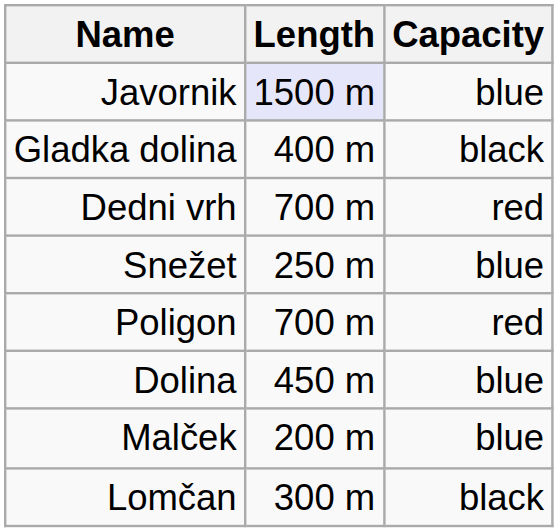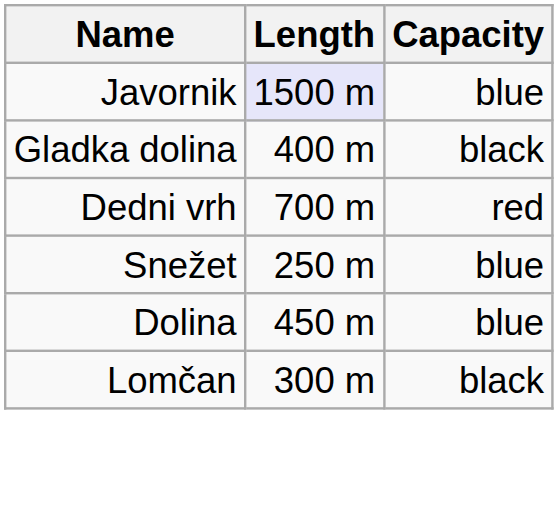 <table class="wikitable" style="font-size:95%;">
 <tr>
 <th>Name</th>
 <th>Length</th>
 <th>Capacity</th>
 </tr>
 <tr align=right>
 <td>Javornik</td>
 <td style="background: lavender;">1500 m</td>
 <td>blue</td>
 </tr>
 <tr align=right>
 <td>Gladka dolina</td>
 <td>400 m</td>
 <td>black</td>
 </tr>
 <tr align=right>
 <td>Dedni vrh</td>
 <td>700 m</td>
 <td>red</td>
 </tr>
 <tr align=right>
 <td>Snežet</td>
 <td>250 m</td>
 <td>blue</td>
 </tr>
 <tr align=right>
-<td>Poligon</td>
-<td>700 m</td>
-<td>red</td>
-</tr>
-<tr align=right>
 <td>Dolina</td>
 <td>450 m</td>
-<td>blue</td>
-</tr>
-<tr align=right>
-<td>Malček</td>
-<td>200 m</td>
 <td>blue</td>
 </tr>
 <tr align=right>
 <td>Lomčan</td>
 <td>300 m</td>
 <td>black</td>
 </tr>
 </table>
